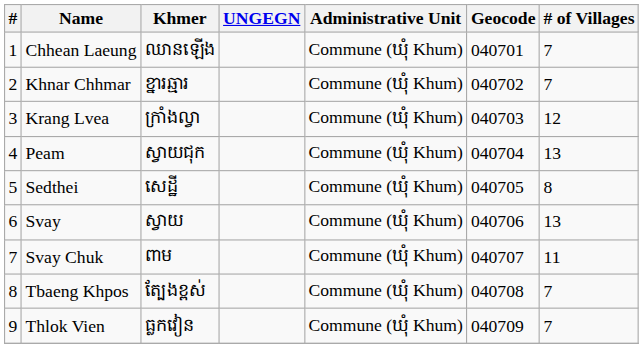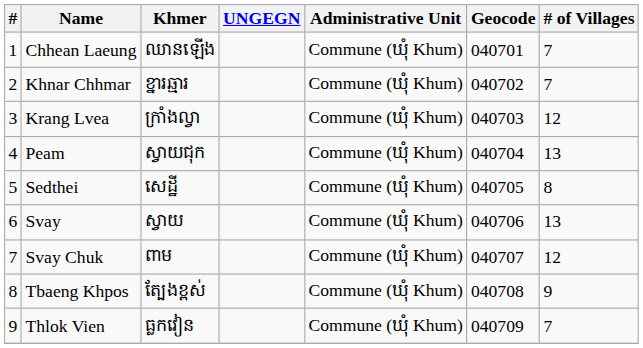 <table class="wikitable sortable">
 <tr>
 <th>#</th>
 <th>Name</th>
 <th>Khmer</th>
 <th><a href='#'>UNGEGN</a></th>
 <th>Administrative Unit</th>
 <th>Geocode</th>
 <th># of Villages</th>
 </tr>
 <tr>
 <td>1</td>
 <td>Chhean Laeung</td>
 <td>ឈានឡើង</td>
 <td></td>
 <td>Commune (ឃុំ Khum)</td>
 <td>040701</td>
 <td>7</td>
 </tr>
 <tr>
 <td>2</td>
 <td>Khnar Chhmar</td>
 <td>ខ្នារឆ្មារ</td>
 <td></td>
 <td>Commune (ឃុំ Khum)</td>
 <td>040702</td>
 <td>7</td>
 </tr>
 <tr>
 <td>3</td>
 <td>Krang Lvea</td>
 <td>ក្រាំងល្វា</td>
 <td></td>
 <td>Commune (ឃុំ Khum)</td>
 <td>040703</td>
 <td>12</td>
 </tr>
 <tr>
 <td>4</td>
 <td>Peam</td>
 <td>ស្វាយជុក</td>
 <td></td>
 <td>Commune (ឃុំ Khum)</td>
 <td>040704</td>
 <td>13</td>
 </tr>
 <tr>
 <td>5</td>
 <td>Sedthei</td>
 <td>សេដ្ឋី</td>
 <td></td>
 <td>Commune (ឃុំ Khum)</td>
 <td>040705</td>
 <td>8</td>
 </tr>
 <tr>
 <td>6</td>
 <td>Svay</td>
 <td>ស្វាយ</td>
 <td></td>
 <td>Commune (ឃុំ Khum)</td>
 <td>040706</td>
 <td>13</td>
 </tr>
 <tr>
 <td>7</td>
 <td>Svay Chuk</td>
 <td>ពាម</td>
 <td></td>
 <td>Commune (ឃុំ Khum)</td>
 <td>040707</td>
-<td>11</td>
+<td>12</td>
 </tr>
 <tr>
 <td>8</td>
 <td>Tbaeng Khpos</td>
 <td>ត្បែងខ្ពស់</td>
 <td></td>
 <td>Commune (ឃុំ Khum)</td>
 <td>040708</td>
-<td>7</td>
+<td>9</td>
 </tr>
 <tr>
 <td>9</td>
 <td>Thlok Vien</td>
 <td>ធ្លកវៀន</td>
 <td></td>
 <td>Commune (ឃុំ Khum)</td>
 <td>040709</td>
 <td>7</td>
 </tr>
 <tr>
 </tr>
 </table>
